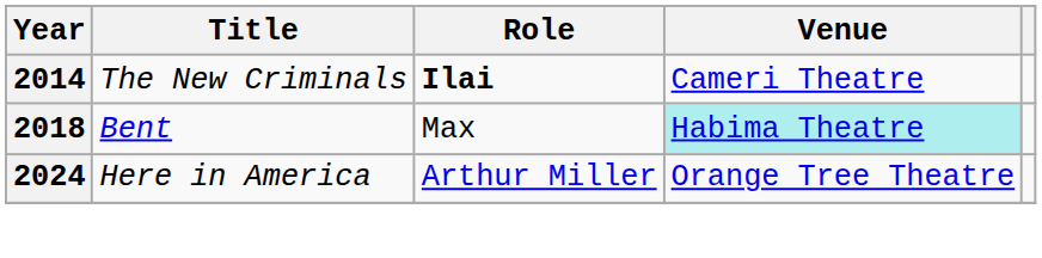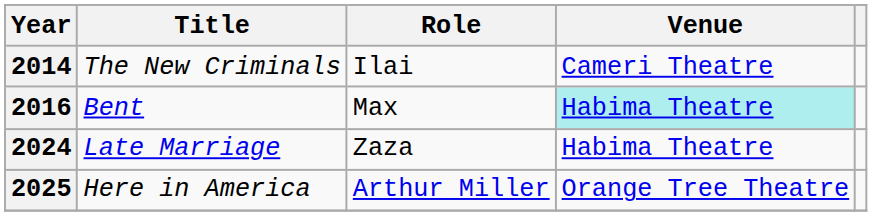 <table class="wikitable plainrowheaders sortable">
 <tr>
 <th scope="col">Year</th>
 <th scope="col">Title</th>
 <th scope="col">Role</th>
 <th scope="col">Venue</th>
 <th scope="col" class="unsortable"></th>
 </tr>
 <tr>
 <th scope="row">2014</th>
 <td><em>The New Criminals</em></td>
-<td><strong>Ilai</strong></td>
+<td>Ilai</td>
 <td><a href='#'>Cameri Theatre</a></td>
 <td style="text-align:center;"></td>
 </tr>
 <tr>
-<th scope="row">2018</th>
+<th scope="row">2016</th>
 <td><em><a href='#'>Bent</a></em></td>
 <td>Max</td>
 <td style="background: paleturquoise;"><a href='#'>Habima Theatre</a></td>
 <td style="text-align:center;"></td>
 </tr>
 <tr>
 <th scope="row">2024</th>
+<td><em><a href='#'>Late Marriage</a></em></td>
+<td>Zaza</td>
+<td><a href='#'>Habima Theatre</a></td>
+<td style="text-align:center;"></td>
+</tr>
+<tr>
+<th scope="row">2025</th>
 <td><em>Here in America</em></td>
 <td><a href='#'>Arthur Miller</a></td>
 <td><a href='#'>Orange Tree Theatre</a></td>
 <td style="text-align:center;"></td>
 </tr>
 <tr>
 </tr>
 </table>
